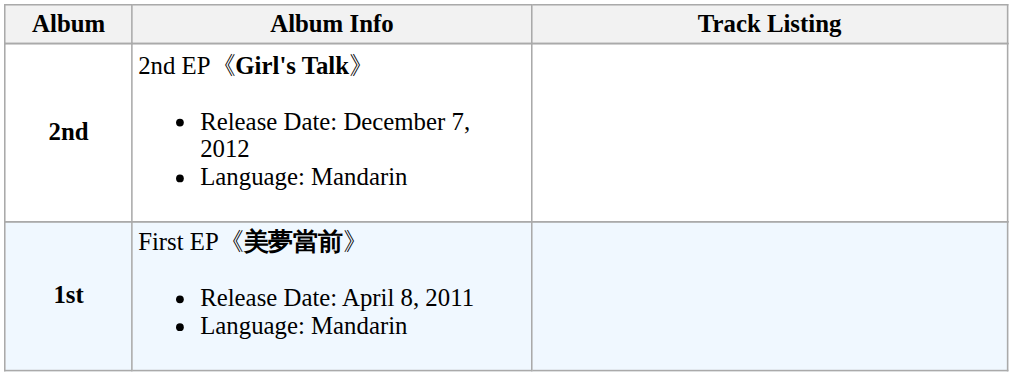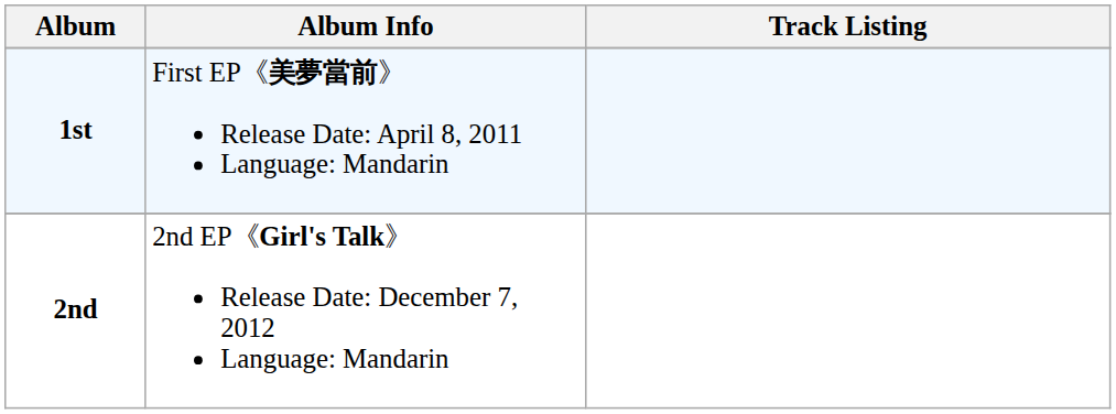 <table class="wikitable">
 <tr>
 <th align="left" width="75px">Album</th>
 <th align="left" width="250px">Album Info</th>
 <th align="left" width="300px">Track Listing</th>
 </tr>
 <tr>
 </tr>
+<tr bgcolor="#F0F8FF">
+<td align="center"><strong>1st</strong></td>
+<td align="left">First EP《<strong>美夢當前</strong>》<br><ul><li>Release Date: April 8, 2011</li><li>Language: Mandarin</li></ul></td>
+<td align="left" style="font-size: 85%;"><br></td>
+</tr>
+<tr>
+</tr>
 <tr bgcolor="#FFFFFF">
 <td align="center"><strong>2nd</strong></td>
 <td align="left">2nd EP《<strong>Girl's Talk</strong>》<br><ul><li>Release Date: December 7, 2012</li><li>Language: Mandarin</li></ul></td>
 <td align="left" style="font-size: 85%;"><br></td>
 </tr>
-<tr>
-</tr>
-<tr bgcolor="#F0F8FF">
-<td align="center"><strong>1st</strong></td>
-<td align="left">First EP《<strong>美夢當前</strong>》<br><ul><li>Release Date: April 8, 2011</li><li>Language: Mandarin</li></ul></td>
-<td align="left" style="font-size: 85%;"><br></td>
-</tr>
 </table>
